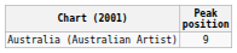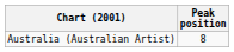 <table class="wikitable">
 <tr>
 <th>Chart (2001)</th>
 <th>Peak<br>position</th>
 </tr>
 <tr>
 <td align="left">Australia (Australian Artist)</td>
-<td style="text-align:center;">9</td>
+<td style="text-align:center;">8</td>
 </tr>
 </table>
